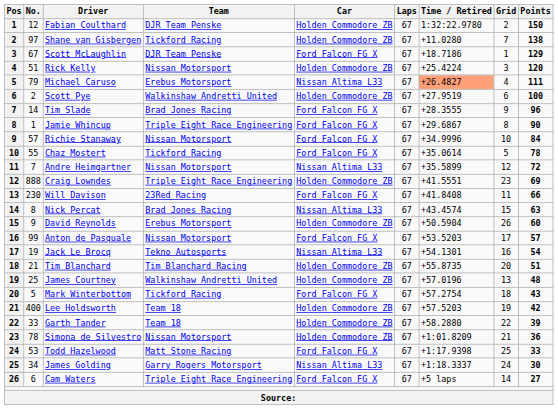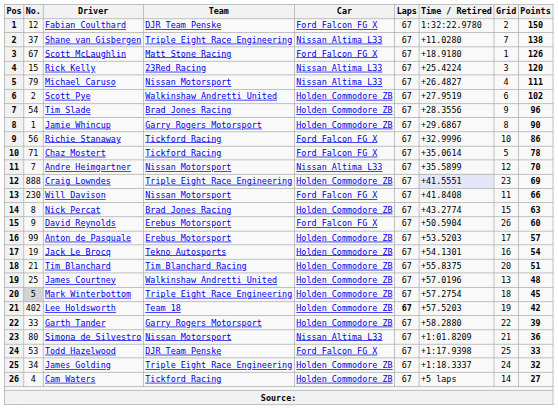 <table class="wikitable" style="font-size:90%;">
 <tr>
 <th>Pos</th>
 <th>No.</th>
 <th>Driver</th>
 <th>Team</th>
 <th>Car</th>
 <th>Laps</th>
 <th>Time / Retired</th>
 <th>Grid</th>
 <th>Points</th>
 </tr>
 <tr>
 <th>1</th>
 <td align="center">12</td>
 <td> <a href='#'>Fabian Coulthard</a></td>
 <td><a href='#'>DJR Team Penske</a></td>
-<td><a href='#'>Holden Commodore ZB</a></td>
+<td><a href='#'>Ford Falcon FG X</a></td>
 <td align="center">67</td>
 <td>1:32:22.9780</td>
 <td align="center">2</td>
 <td align="center"><strong>150</strong></td>
 </tr>
 <tr>
 <th>2</th>
-<td align="center">97</td>
+<td align="center">37</td>
 <td> <a href='#'>Shane van Gisbergen</a></td>
-<td><a href='#'>Tickford Racing</a></td>
-<td><a href='#'>Holden Commodore ZB</a></td>
+<td><a href='#'>Triple Eight Race Engineering</a></td>
+<td><a href='#'>Nissan Altima L33</a></td>
 <td align="center">67</td>
 <td>+11.0280</td>
 <td align="center">7</td>
 <td align="center"><strong>138</strong></td>
 </tr>
 <tr>
 <th>3</th>
 <td align="center">67</td>
 <td> <a href='#'>Scott McLaughlin</a></td>
-<td><a href='#'>DJR Team Penske</a></td>
+<td><a href='#'>Matt Stone Racing</a></td>
 <td><a href='#'>Ford Falcon FG X</a></td>
 <td align="center">67</td>
-<td>+18.7186</td>
+<td>+18.9180</td>
 <td align="center">1</td>
-<td align="center"><strong>129</strong></td>
+<td align="center"><strong>126</strong></td>
 </tr>
 <tr>
 <th>4</th>
-<td align="center">51</td>
+<td align="center">15</td>
 <td> <a href='#'>Rick Kelly</a></td>
-<td><a href='#'>Nissan Motorsport</a></td>
-<td><a href='#'>Holden Commodore ZB</a></td>
+<td><a href='#'>23Red Racing</a></td>
+<td><a href='#'>Nissan Altima L33</a></td>
 <td align="center">67</td>
 <td>+25.4224</td>
 <td align="center">3</td>
 <td align="center"><strong>120</strong></td>
 </tr>
 <tr>
 <th>5</th>
 <td align="center">79</td>
 <td> <a href='#'>Michael Caruso</a></td>
-<td><a href='#'>Erebus Motorsport</a></td>
+<td><a href='#'>Nissan Motorsport</a></td>
 <td><a href='#'>Nissan Altima L33</a></td>
 <td align="center">67</td>
-<td style="background: lightsalmon;">+26.4827</td>
+<td>+26.4827</td>
 <td align="center">4</td>
 <td align="center"><strong>111</strong></td>
 </tr>
 <tr>
 <th>6</th>
 <td align="center">2</td>
 <td> <a href='#'>Scott Pye</a></td>
 <td><a href='#'>Walkinshaw Andretti United</a></td>
 <td><a href='#'>Holden Commodore ZB</a></td>
 <td align="center">67</td>
 <td>+27.9519</td>
 <td align="center">6</td>
-<td align="center"><strong>100</strong></td>
+<td align="center"><strong>102</strong></td>
 </tr>
 <tr>
 <th>7</th>
-<td align="center">14</td>
+<td align="center">54</td>
 <td> <a href='#'>Tim Slade</a></td>
 <td><a href='#'>Brad Jones Racing</a></td>
-<td><a href='#'>Ford Falcon FG X</a></td>
+<td><a href='#'>Holden Commodore ZB</a></td>
 <td align="center">67</td>
-<td>+28.3555</td>
+<td>+28.3556</td>
 <td align="center">9</td>
 <td align="center"><strong>96</strong></td>
 </tr>
 <tr>
 <th>8</th>
 <td align="center">1</td>
 <td> <a href='#'>Jamie Whincup</a></td>
-<td><a href='#'>Triple Eight Race Engineering</a></td>
-<td><a href='#'>Ford Falcon FG X</a></td>
+<td><a href='#'>Garry Rogers Motorsport</a></td>
+<td><a href='#'>Holden Commodore ZB</a></td>
 <td align="center">67</td>
 <td>+29.6867</td>
 <td align="center">8</td>
 <td align="center"><strong>90</strong></td>
 </tr>
 <tr>
 <th>9</th>
-<td align="center">57</td>
+<td align="center">56</td>
 <td> <a href='#'>Richie Stanaway</a></td>
-<td><a href='#'>Nissan Motorsport</a></td>
+<td><a href='#'>Tickford Racing</a></td>
 <td><a href='#'>Ford Falcon FG X</a></td>
 <td align="center">67</td>
-<td>+34.9996</td>
+<td>+32.9996</td>
 <td align="center">10</td>
-<td align="center"><strong>84</strong></td>
+<td align="center"><strong>86</strong></td>
 </tr>
 <tr>
 <th>10</th>
-<td align="center">55</td>
+<td align="center">71</td>
 <td> <a href='#'>Chaz Mostert</a></td>
 <td><a href='#'>Tickford Racing</a></td>
 <td><a href='#'>Ford Falcon FG X</a></td>
 <td align="center">67</td>
 <td>+35.0614</td>
 <td align="center">5</td>
 <td align="center"><strong>78</strong></td>
 </tr>
 <tr>
 <th>11</th>
 <td align="center">7</td>
 <td> <a href='#'>Andre Heimgartner</a></td>
 <td><a href='#'>Nissan Motorsport</a></td>
 <td><a href='#'>Nissan Altima L33</a></td>
 <td align="center">67</td>
 <td>+35.5899</td>
 <td align="center">12</td>
-<td align="center"><strong>72</strong></td>
+<td align="center"><strong>70</strong></td>
 </tr>
 <tr>
 <th>12</th>
 <td align="center">888</td>
 <td> <a href='#'>Craig Lowndes</a></td>
 <td><a href='#'>Triple Eight Race Engineering</a></td>
 <td><a href='#'>Holden Commodore ZB</a></td>
 <td align="center">67</td>
-<td>+41.5551</td>
+<td style="background: lavender;">+41.5551</td>
 <td align="center">23</td>
 <td align="center"><strong>69</strong></td>
 </tr>
 <tr>
 <th>13</th>
 <td align="center">230</td>
 <td> <a href='#'>Will Davison</a></td>
-<td><a href='#'>23Red Racing</a></td>
+<td><a href='#'>Nissan Motorsport</a></td>
 <td><a href='#'>Ford Falcon FG X</a></td>
 <td align="center">67</td>
 <td>+41.8408</td>
 <td align="center">11</td>
 <td align="center"><strong>66</strong></td>
 </tr>
 <tr>
 <th>14</th>
 <td align="center">8</td>
 <td> <a href='#'>Nick Percat</a></td>
 <td><a href='#'>Brad Jones Racing</a></td>
-<td><a href='#'>Nissan Altima L33</a></td>
+<td><a href='#'>Holden Commodore ZB</a></td>
 <td align="center">67</td>
-<td>+43.4574</td>
+<td>+43.2774</td>
 <td align="center">15</td>
 <td align="center"><strong>63</strong></td>
 </tr>
 <tr>
 <th>15</th>
 <td align="center">9</td>
 <td> <a href='#'>David Reynolds</a></td>
 <td><a href='#'>Erebus Motorsport</a></td>
-<td><a href='#'>Holden Commodore ZB</a></td>
+<td><a href='#'>Ford Falcon FG X</a></td>
 <td align="center">67</td>
 <td>+50.5904</td>
 <td align="center">26</td>
 <td align="center"><strong>60</strong></td>
 </tr>
 <tr>
 <th>16</th>
 <td align="center">99</td>
 <td> <a href='#'>Anton de Pasquale</a></td>
-<td><a href='#'>Nissan Motorsport</a></td>
-<td><a href='#'>Ford Falcon FG X</a></td>
+<td><a href='#'>Erebus Motorsport</a></td>
+<td><a href='#'>Holden Commodore ZB</a></td>
 <td align="center">67</td>
 <td>+53.5203</td>
 <td align="center">17</td>
 <td align="center"><strong>57</strong></td>
 </tr>
 <tr>
 <th>17</th>
 <td align="center">19</td>
 <td> <a href='#'>Jack Le Brocq</a></td>
 <td><a href='#'>Tekno Autosports</a></td>
-<td><a href='#'>Nissan Altima L33</a></td>
+<td><a href='#'>Holden Commodore ZB</a></td>
 <td align="center">67</td>
 <td>+54.1301</td>
 <td align="center">16</td>
 <td align="center"><strong>54</strong></td>
 </tr>
 <tr>
 <th>18</th>
 <td align="center">21</td>
 <td> <a href='#'>Tim Blanchard</a></td>
 <td><a href='#'>Tim Blanchard Racing</a></td>
 <td><a href='#'>Holden Commodore ZB</a></td>
 <td align="center">67</td>
-<td>+55.8735</td>
+<td>+55.8375</td>
 <td align="center">20</td>
 <td align="center"><strong>51</strong></td>
 </tr>
 <tr>
 <th>19</th>
 <td align="center">25</td>
 <td> <a href='#'>James Courtney</a></td>
 <td><a href='#'>Walkinshaw Andretti United</a></td>
 <td><a href='#'>Holden Commodore ZB</a></td>
 <td align="center">67</td>
 <td>+57.0196</td>
 <td align="center">13</td>
 <td align="center"><strong>48</strong></td>
 </tr>
 <tr>
 <th>20</th>
-<td align="center">5</td>
+<td align="center" style="background: lightgrey;">5</td>
 <td> <a href='#'>Mark Winterbottom</a></td>
-<td><a href='#'>Tickford Racing</a></td>
-<td><a href='#'>Ford Falcon FG X</a></td>
+<td><a href='#'>Triple Eight Race Engineering</a></td>
+<td><a href='#'>Holden Commodore ZB</a></td>
 <td align="center">67</td>
 <td>+57.2754</td>
 <td align="center">18</td>
-<td align="center"><strong>43</strong></td>
+<td align="center"><strong>45</strong></td>
 </tr>
 <tr>
 <th>21</th>
-<td align="center">400</td>
+<td align="center">402</td>
 <td> <a href='#'>Lee Holdsworth</a></td>
 <td><a href='#'>Team 18</a></td>
 <td><a href='#'>Holden Commodore ZB</a></td>
-<td align="center">67</td>
+<td align="center"><strong>67</strong></td>
 <td>+57.5203</td>
 <td align="center">19</td>
 <td align="center"><strong>42</strong></td>
 </tr>
 <tr>
 <th>22</th>
 <td align="center">33</td>
 <td> <a href='#'>Garth Tander</a></td>
-<td><a href='#'>Team 18</a></td>
+<td><a href='#'>Garry Rogers Motorsport</a></td>
 <td><a href='#'>Holden Commodore ZB</a></td>
 <td align="center">67</td>
 <td>+58.2880</td>
 <td align="center">22</td>
 <td align="center"><strong>39</strong></td>
 </tr>
 <tr>
 <th>23</th>
-<td align="center">78</td>
+<td align="center">80</td>
 <td> <a href='#'>Simona de Silvestro</a></td>
 <td><a href='#'>Nissan Motorsport</a></td>
-<td><a href='#'>Holden Commodore ZB</a></td>
+<td><a href='#'>Nissan Altima L33</a></td>
 <td align="center">67</td>
 <td>+1:01.8209</td>
 <td align="center">21</td>
 <td align="center"><strong>36</strong></td>
 </tr>
 <tr>
 <th>24</th>
 <td align="center">53</td>
 <td> <a href='#'>Todd Hazelwood</a></td>
-<td><a href='#'>Matt Stone Racing</a></td>
+<td><a href='#'>DJR Team Penske</a></td>
 <td><a href='#'>Ford Falcon FG X</a></td>
 <td align="center">67</td>
 <td>+1:17.9398</td>
 <td align="center">25</td>
 <td align="center"><strong>33</strong></td>
 </tr>
 <tr>
 <th>25</th>
 <td align="center">34</td>
 <td> <a href='#'>James Golding</a></td>
-<td><a href='#'>Garry Rogers Motorsport</a></td>
-<td><a href='#'>Nissan Altima L33</a></td>
+<td><a href='#'>Triple Eight Race Engineering</a></td>
+<td><a href='#'>Holden Commodore ZB</a></td>
 <td align="center">67</td>
 <td>+1:18.3337</td>
 <td align="center">24</td>
-<td align="center"><strong>30</strong></td>
+<td align="center"><strong>32</strong></td>
 </tr>
 <tr>
 <th>26</th>
-<td align="center">6</td>
+<td align="center">4</td>
 <td> <a href='#'>Cam Waters</a></td>
-<td><a href='#'>Triple Eight Race Engineering</a></td>
-<td><a href='#'>Ford Falcon FG X</a></td>
+<td><a href='#'>Tickford Racing</a></td>
+<td><a href='#'>Holden Commodore ZB</a></td>
 <td align="center">67</td>
 <td>+5 laps</td>
 <td align="center">14</td>
 <td align="center"><strong>27</strong></td>
 </tr>
 <tr>
 <td colspan="9" align="center"></td>
 </tr>
 <tr>
 <th colspan="9">Source:</th>
 </tr>
 </table>
